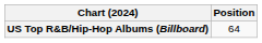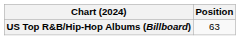 <table class="wikitable plainrowheaders" style="text-align:center">
 <tr>
 <th scope="col">Chart (2024)</th>
 <th scope="col">Position</th>
 </tr>
 <tr>
 <th scope="row">US Top R&B/Hip-Hop Albums (<em>Billboard</em>)</th>
-<td>64</td>
+<td>63</td>
 </tr>
 </table>
